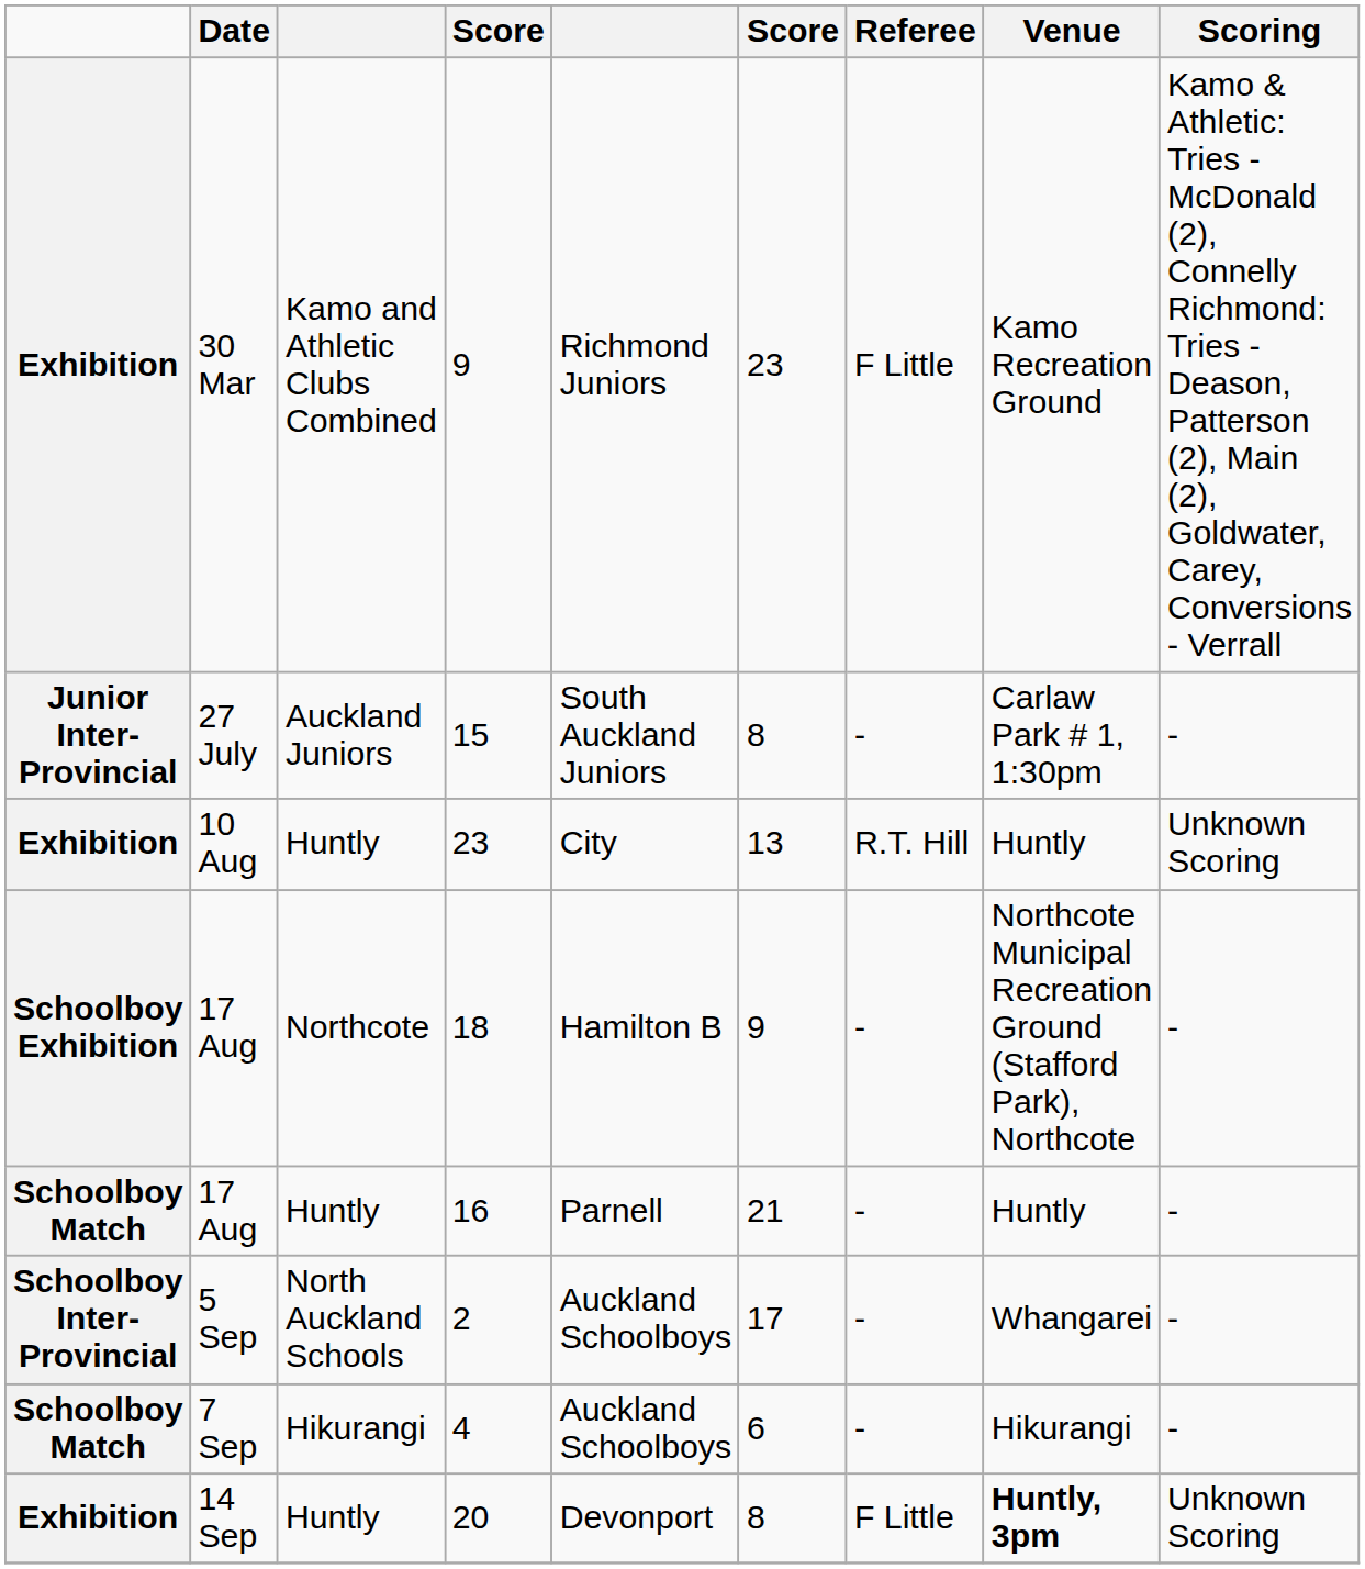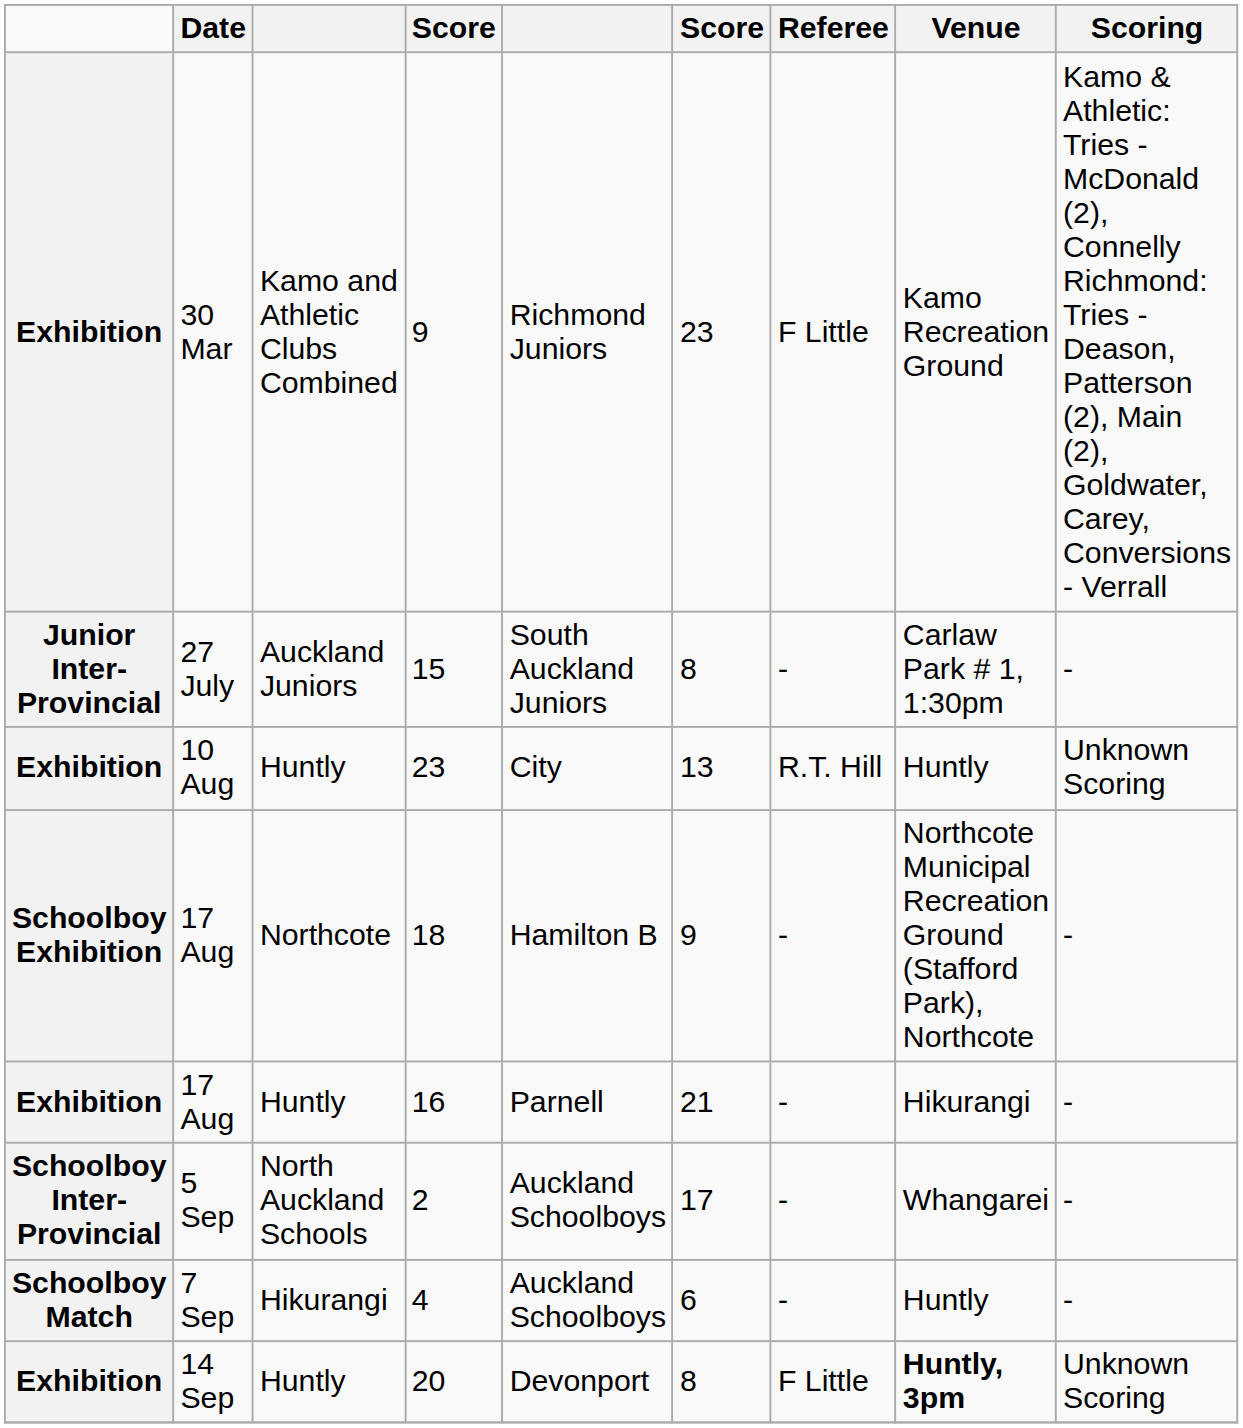 <table class="wikitable mw-collapsible">
 <tr>
 <td></td>
 <th scope="col">Date</th>
 <th scope="col"></th>
 <th scope="col">Score</th>
 <th scope="col"></th>
 <th scope="col">Score</th>
 <th scope="col">Referee</th>
 <th scope="col">Venue</th>
 <th scope="col">Scoring</th>
 </tr>
 <tr>
 <th scope="row">Exhibition</th>
 <td>30 Mar </td>
 <td>Kamo and Athletic Clubs Combined</td>
 <td>9</td>
 <td>Richmond Juniors</td>
 <td>23</td>
 <td>F Little</td>
 <td>Kamo Recreation Ground</td>
 <td>Kamo & Athletic: Tries - McDonald (2), Connelly Richmond: Tries - Deason, Patterson (2), Main (2), Goldwater, Carey, Conversions - Verrall</td>
 </tr>
 <tr>
 <th scope="row">Junior Inter-Provincial</th>
 <td>27 July </td>
 <td>Auckland Juniors</td>
 <td>15</td>
 <td>South Auckland Juniors</td>
 <td>8</td>
 <td>-</td>
 <td>Carlaw Park # 1, 1:30pm</td>
 <td>-</td>
 </tr>
 <tr>
 <th scope="row">Exhibition</th>
 <td>10 Aug </td>
 <td>Huntly</td>
 <td>23</td>
 <td>City</td>
 <td>13</td>
 <td>R.T. Hill</td>
 <td>Huntly</td>
 <td>Unknown Scoring</td>
 </tr>
 <tr>
 <th scope="row">Schoolboy Exhibition</th>
 <td>17 Aug </td>
 <td>Northcote</td>
 <td>18</td>
 <td>Hamilton B</td>
 <td>9</td>
 <td>-</td>
 <td>Northcote Municipal Recreation Ground (Stafford Park), Northcote</td>
 <td>-</td>
 </tr>
 <tr>
-<th scope="row">Schoolboy Match</th>
+<th scope="row">Exhibition</th>
 <td>17 Aug </td>
 <td>Huntly</td>
 <td>16</td>
 <td>Parnell</td>
 <td>21</td>
 <td>-</td>
-<td>Huntly</td>
+<td>Hikurangi</td>
 <td>-</td>
 </tr>
 <tr>
 <th scope="row">Schoolboy Inter-Provincial</th>
 <td>5 Sep </td>
 <td>North Auckland Schools</td>
 <td>2</td>
 <td>Auckland Schoolboys</td>
 <td>17</td>
 <td>-</td>
 <td>Whangarei</td>
 <td>-</td>
 </tr>
 <tr>
 <th scope="row">Schoolboy Match</th>
 <td>7 Sep</td>
 <td>Hikurangi</td>
 <td>4</td>
 <td>Auckland Schoolboys</td>
 <td>6</td>
 <td>-</td>
-<td>Hikurangi</td>
+<td>Huntly</td>
 <td>-</td>
 </tr>
 <tr>
 <th scope="row">Exhibition</th>
 <td>14 Sep </td>
 <td>Huntly</td>
 <td>20</td>
 <td>Devonport</td>
 <td>8</td>
 <td>F Little</td>
 <td><strong>Huntly, 3pm</strong></td>
 <td>Unknown Scoring</td>
 </tr>
 <tr>
 </tr>
 </table>
